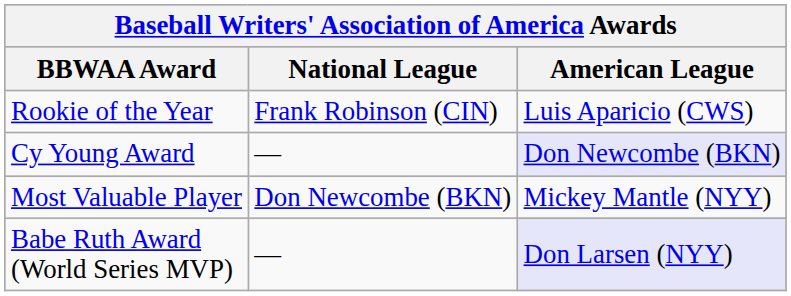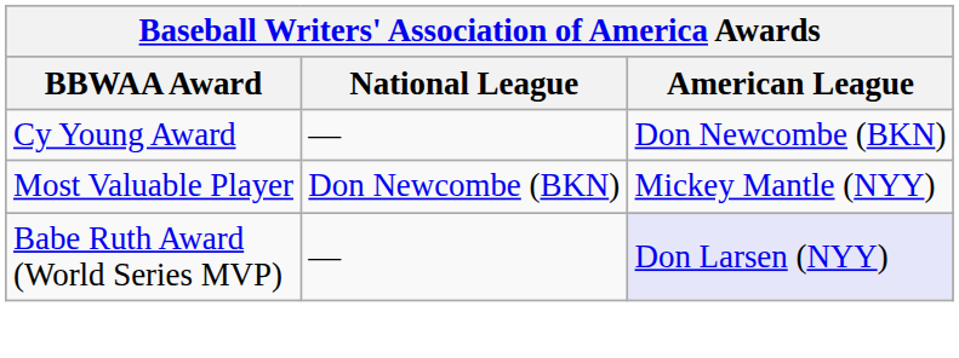 <table class="wikitable">
 <tr>
 <th colspan="3"><a href='#'>Baseball Writers' Association of America</a> Awards</th>
 </tr>
 <tr>
 <th>BBWAA Award</th>
 <th>National League</th>
 <th>American League</th>
 </tr>
 <tr>
-<td><a href='#'>Rookie of the Year</a></td>
-<td><a href='#'>Frank Robinson</a> (<a href='#'>CIN</a>)</td>
-<td><a href='#'>Luis Aparicio</a> (<a href='#'>CWS</a>)</td>
-</tr>
-<tr>
 <td><a href='#'>Cy Young Award</a></td>
 <td>—</td>
-<td style="background: lavender;"><a href='#'>Don Newcombe</a> (<a href='#'>BKN</a>)</td>
+<td><a href='#'>Don Newcombe</a> (<a href='#'>BKN</a>)</td>
 </tr>
 <tr>
 <td><a href='#'>Most Valuable Player</a></td>
 <td><a href='#'>Don Newcombe</a> (<a href='#'>BKN</a>)</td>
 <td><a href='#'>Mickey Mantle</a> (<a href='#'>NYY</a>)</td>
 </tr>
 <tr>
 <td><a href='#'>Babe Ruth Award</a><br>(World Series MVP)</td>
 <td>—</td>
 <td style="background: lavender;"><a href='#'>Don Larsen</a> (<a href='#'>NYY</a>)</td>
 </tr>
 </table>
